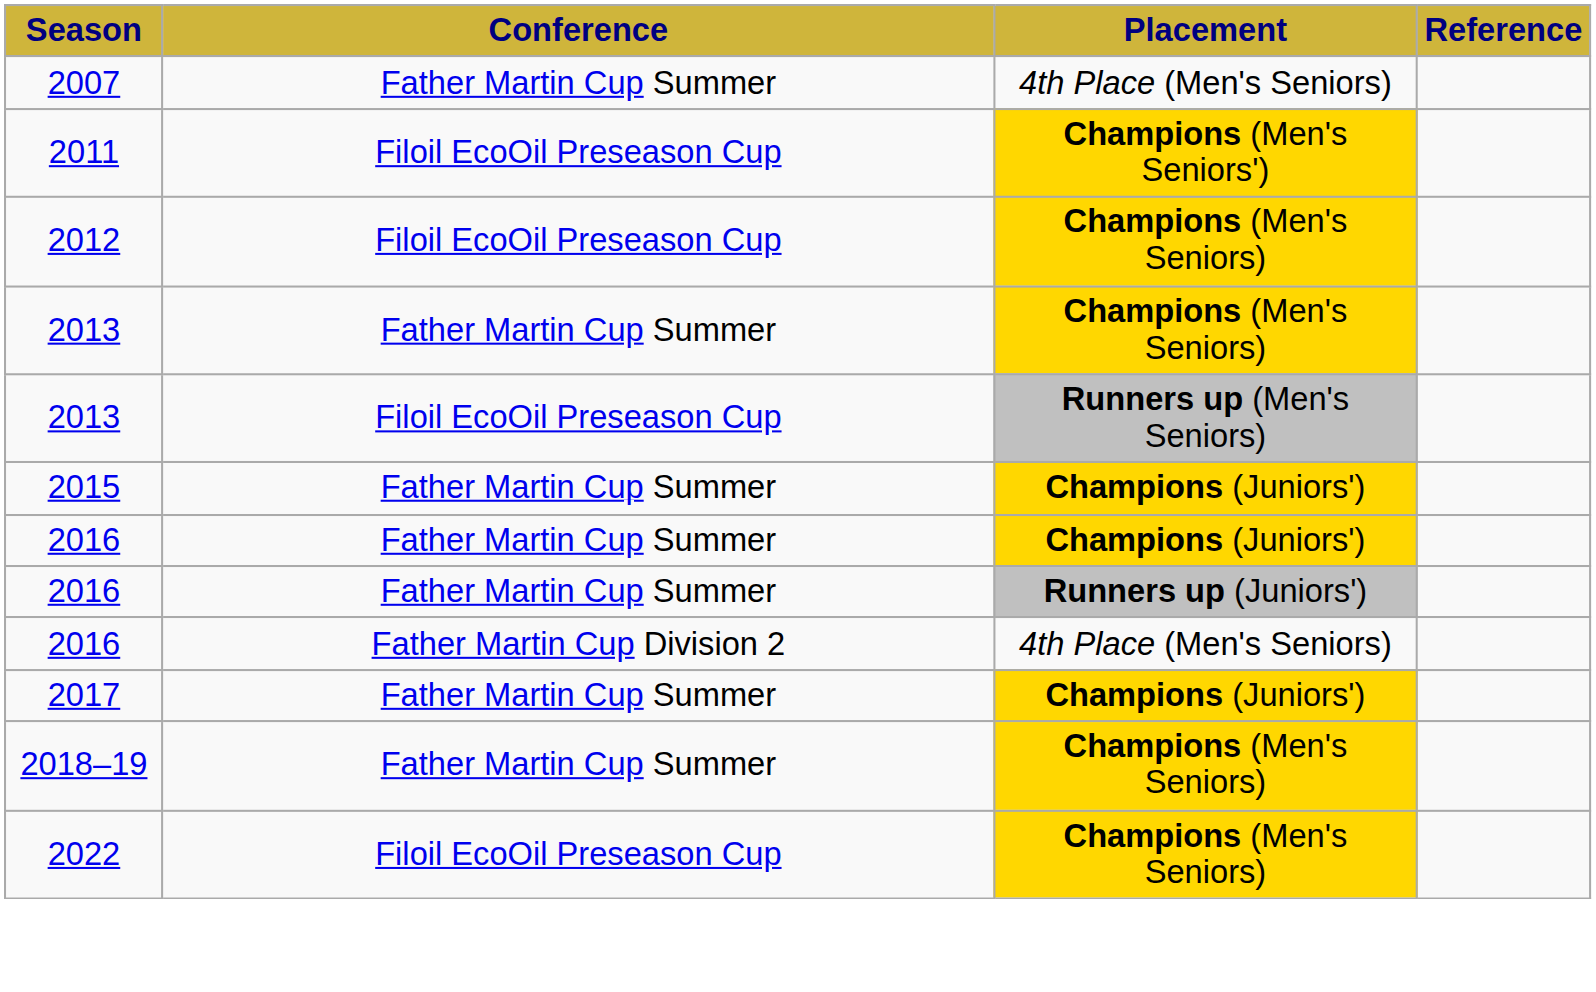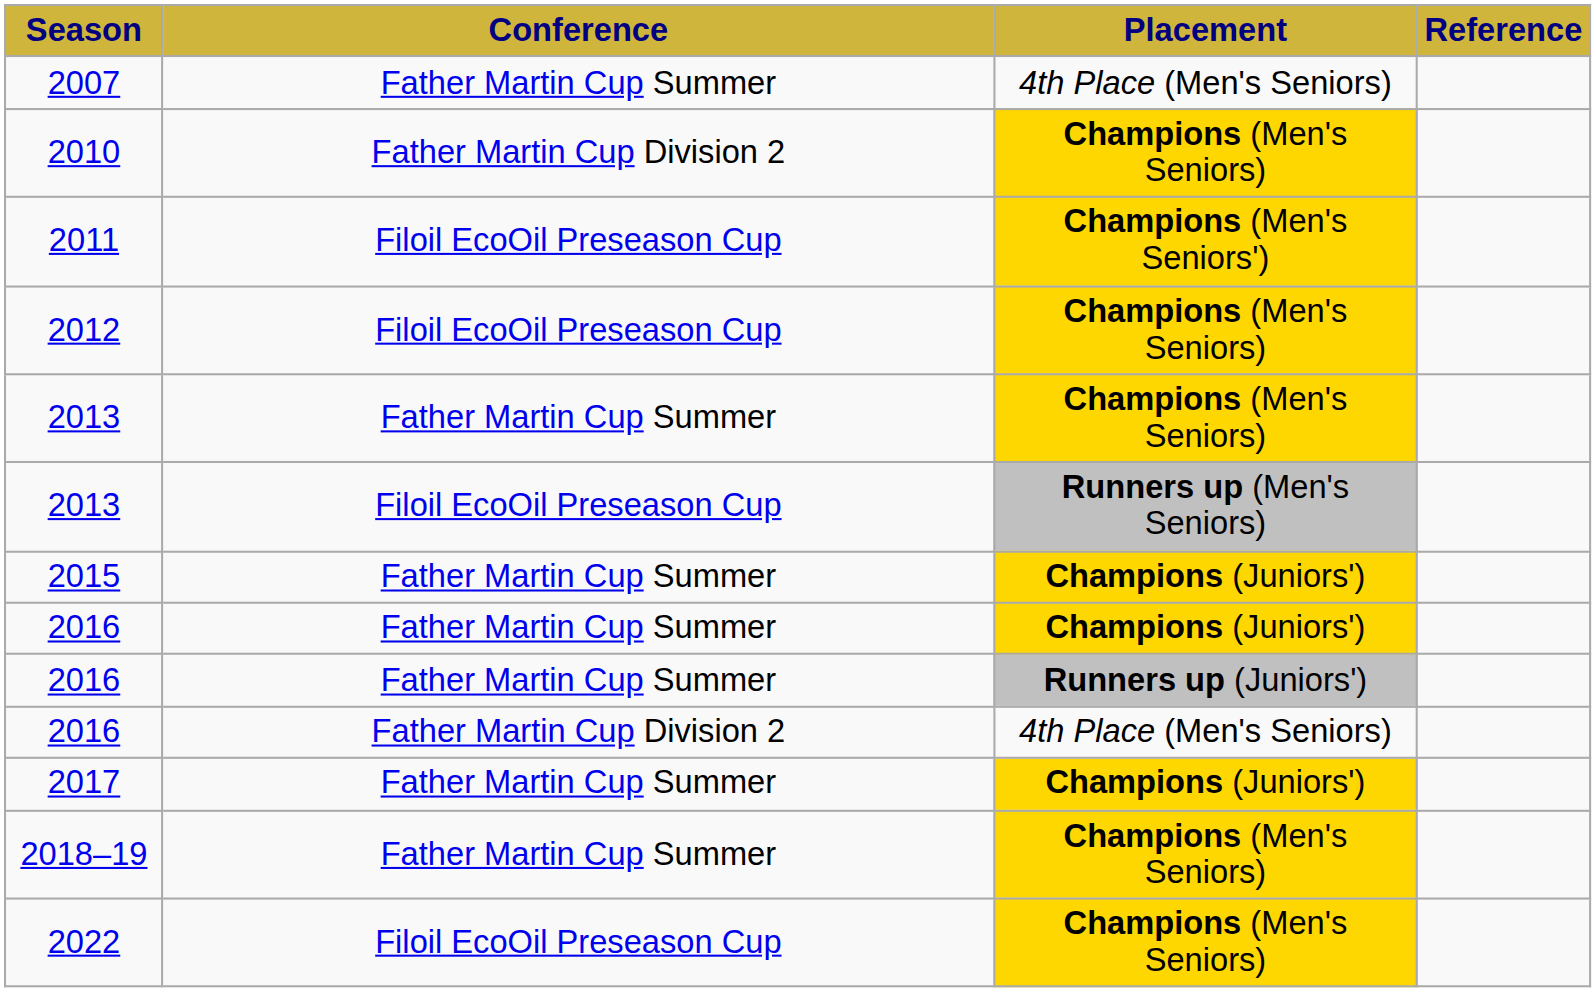 <table class="wikitable">
 <tr>
 <th width=70px style="background: #CFB53B; color: #000080; text-align: center"><strong>Season</strong></th>
 <th width=400px style="background: #CFB53B; color: #000080; text-align: center"><strong>Conference</strong></th>
 <th width=200px style="background: #CFB53B; color: #000080; text-align: center"><strong>Placement</strong></th>
 <th width=70px style="background: #CFB53B; color: #000080; text-align: center"><strong>Reference</strong></th>
 </tr>
 <tr align=center>
 <td rowspan=1><a href='#'>2007</a></td>
 <td rowspan=1><a href='#'>Father Martin Cup</a> Summer</td>
 <td style="bgcolor=#9acdff;"><em>4th Place</em> (Men's Seniors)</td>
+<td></td>
+</tr>
+<tr align=center>
+<td rowspan=1><a href='#'>2010</a></td>
+<td rowspan=1><a href='#'>Father Martin Cup</a> Division 2</td>
+<td style="background:gold;"><strong>Champions</strong> (Men's Seniors)</td>
 <td></td>
 </tr>
 <tr align=center>
 <td rowspan=1><a href='#'>2011</a></td>
 <td rowspan=1><a href='#'>Filoil EcoOil Preseason Cup</a></td>
 <td style="background:gold;"><strong>Champions</strong> (Men's Seniors')</td>
 <td></td>
 </tr>
 <tr align=center>
 <td rowspan=1><a href='#'>2012</a></td>
 <td rowspan=1><a href='#'>Filoil EcoOil Preseason Cup</a></td>
 <td style="background:gold;"><strong>Champions</strong> (Men's Seniors)</td>
 <td></td>
 </tr>
 <tr align=center>
 <td rowspan=1><a href='#'>2013</a></td>
 <td rowspan=1><a href='#'>Father Martin Cup</a> Summer</td>
 <td style="background:gold;"><strong>Champions</strong> (Men's Seniors)</td>
 <td></td>
 </tr>
 <tr align=center>
 <td rowspan=1><a href='#'>2013</a></td>
 <td rowspan=1><a href='#'>Filoil EcoOil Preseason Cup</a></td>
 <td style="background:silver;"><strong>Runners up</strong> (Men's Seniors)</td>
 <td></td>
 </tr>
 <tr align=center>
 <td rowspan=1><a href='#'>2015</a></td>
 <td rowspan=1><a href='#'>Father Martin Cup</a> Summer</td>
 <td style="background:gold;"><strong>Champions</strong> (Juniors')</td>
 <td></td>
 </tr>
 <tr align=center>
 <td rowspan=1><a href='#'>2016</a></td>
 <td rowspan=1><a href='#'>Father Martin Cup</a> Summer</td>
 <td style="background:gold;"><strong>Champions</strong> (Juniors')</td>
 <td></td>
 </tr>
 <tr align=center>
 <td rowspan=1><a href='#'>2016</a></td>
 <td rowspan=1><a href='#'>Father Martin Cup</a> Summer</td>
 <td style="background:silver;"><strong>Runners up</strong> (Juniors')</td>
 <td></td>
 </tr>
 <tr align=center>
 <td rowspan=1><a href='#'>2016</a></td>
 <td rowspan=1><a href='#'>Father Martin Cup</a> Division 2</td>
 <td style="bgcolor=#9acdff;"><em>4th Place</em> (Men's Seniors)</td>
 <td></td>
 </tr>
 <tr align=center>
 <td rowspan=1><a href='#'>2017</a></td>
 <td rowspan=1><a href='#'>Father Martin Cup</a> Summer</td>
 <td style="background:gold;"><strong>Champions</strong> (Juniors')</td>
 <td></td>
 </tr>
 <tr align=center>
 <td rowspan=1><a href='#'>2018–19</a></td>
 <td rowspan=1><a href='#'>Father Martin Cup</a> Summer</td>
 <td style="background:gold;"><strong>Champions</strong> (Men's Seniors)</td>
 <td></td>
 </tr>
 <tr align=center>
 <td rowspan=1><a href='#'>2022</a></td>
 <td rowspan=1><a href='#'>Filoil EcoOil Preseason Cup</a></td>
 <td style="background:gold;"><strong>Champions</strong> (Men's Seniors)</td>
 <td></td>
 </tr>
 </table>
